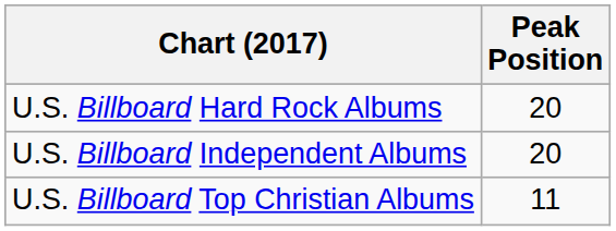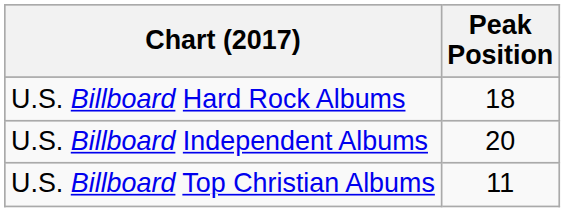 <table class="wikitable">
 <tr>
 <th align="left">Chart (2017)</th>
 <th align="left">Peak<br>Position</th>
 </tr>
 <tr>
 <td>U.S. <em><a href='#'>Billboard</a></em> <a href='#'>Hard Rock Albums</a></td>
-<td align="center">20</td>
+<td align="center">18</td>
 </tr>
 <tr>
 <td>U.S. <em><a href='#'>Billboard</a></em> <a href='#'>Independent Albums</a></td>
 <td align="center">20</td>
 </tr>
 <tr>
 <td>U.S. <em><a href='#'>Billboard</a></em> <a href='#'>Top Christian Albums</a></td>
 <td align="center">11</td>
 </tr>
 </table>
